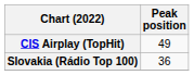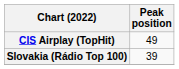 <table class="wikitable sortable plainrowheaders" style="text-align:center">
 <tr>
 <th scope="col">Chart (2022)</th>
 <th scope="col">Peak<br>position</th>
 </tr>
 <tr>
 <th scope="row"><a href='#'>CIS</a> Airplay (TopHit)</th>
 <td>49</td>
 </tr>
 <tr>
 <th scope="row">Slovakia (Rádio Top 100)</th>
-<td>36</td>
+<td>39</td>
 </tr>
 <tr>
 </tr>
 </table>
